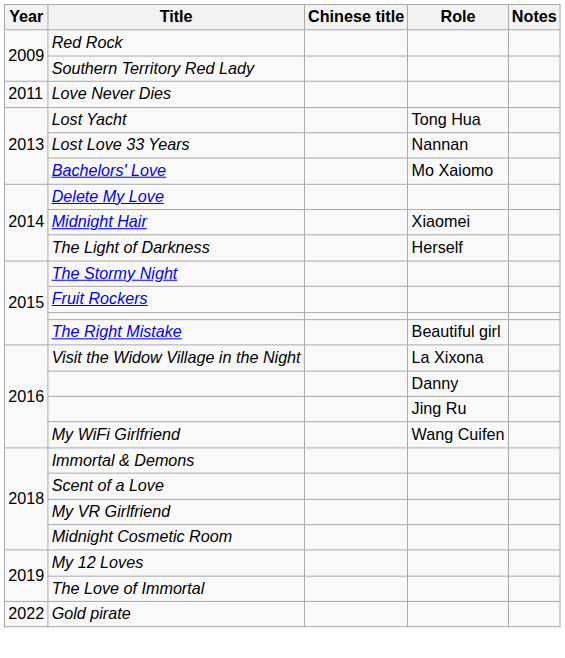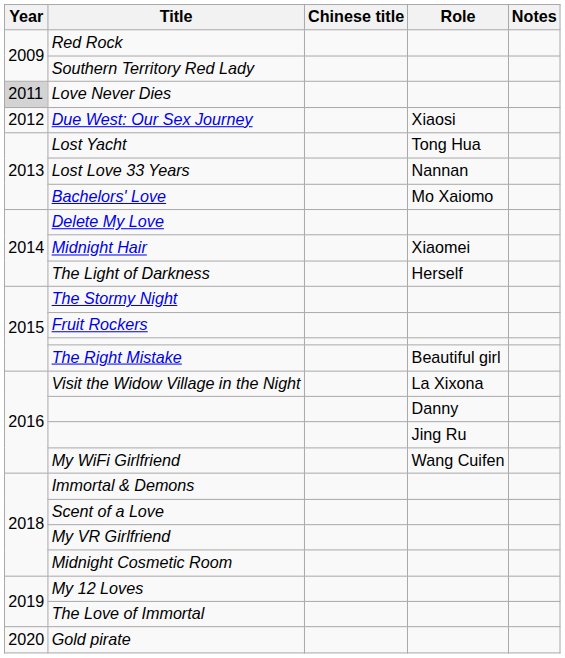 <table class="wikitable sortable">
 <tr>
 <th>Year</th>
 <th>Title</th>
 <th>Chinese title</th>
 <th>Role</th>
 <th>Notes</th>
 </tr>
 <tr>
 <td rowspan="2">2009</td>
 <td><em>Red Rock</em></td>
 <td></td>
 <td></td>
 <td></td>
 </tr>
 <tr>
 <td><em>Southern Territory Red Lady</em></td>
 <td></td>
 <td></td>
 <td></td>
 </tr>
 <tr>
-<td>2011</td>
+<td style="background: lightgrey;">2011</td>
 <td><em>Love Never Dies</em></td>
 <td></td>
 <td></td>
+<td></td>
+</tr>
+<tr>
+<td>2012</td>
+<td><em><a href='#'>Due West: Our Sex Journey</a></em></td>
+<td></td>
+<td>Xiaosi</td>
 <td></td>
 </tr>
 <tr>
 <td rowspan="3">2013</td>
 <td><em>Lost Yacht</em></td>
 <td></td>
 <td>Tong Hua</td>
 <td></td>
 </tr>
 <tr>
 <td><em>Lost Love 33 Years</em></td>
 <td></td>
 <td>Nannan</td>
 <td></td>
 </tr>
 <tr>
 <td><em><a href='#'>Bachelors' Love</a></em></td>
 <td></td>
 <td>Mo Xaiomo</td>
 <td></td>
 </tr>
 <tr>
 <td rowspan="3">2014</td>
 <td><em><a href='#'>Delete My Love</a></em></td>
 <td></td>
 <td></td>
 <td></td>
 </tr>
 <tr>
 <td><em><a href='#'>Midnight Hair</a></em></td>
 <td></td>
 <td>Xiaomei</td>
 <td></td>
 </tr>
 <tr>
 <td><em>The Light of Darkness</em></td>
 <td></td>
 <td>Herself</td>
 <td></td>
 </tr>
 <tr>
 <td rowspan="4">2015</td>
 <td><em><a href='#'>The Stormy Night</a></em></td>
 <td></td>
 <td></td>
 <td></td>
 </tr>
 <tr>
 <td><em><a href='#'>Fruit Rockers</a></em></td>
 <td></td>
 <td></td>
 <td></td>
 </tr>
 <tr>
 <td></td>
 <td></td>
 <td></td>
 <td></td>
 </tr>
 <tr>
 <td><em><a href='#'>The Right Mistake</a></em></td>
 <td></td>
 <td>Beautiful girl</td>
 <td></td>
 </tr>
 <tr>
 <td rowspan=4>2016</td>
 <td><em>Visit the Widow Village in the Night</em></td>
 <td></td>
 <td>La Xixona</td>
 <td></td>
 </tr>
 <tr>
 <td></td>
 <td></td>
 <td>Danny</td>
 <td></td>
 </tr>
 <tr>
 <td></td>
 <td></td>
 <td>Jing Ru</td>
 <td></td>
 </tr>
 <tr>
 <td><em>My WiFi Girlfriend</em></td>
 <td></td>
 <td>Wang Cuifen</td>
 <td></td>
 </tr>
 <tr>
 <td rowspan="4">2018</td>
 <td><em>Immortal & Demons</em></td>
 <td></td>
 <td> </td>
 <td></td>
 </tr>
 <tr>
 <td><em>Scent of a Love</em></td>
 <td></td>
 <td></td>
 <td></td>
 </tr>
 <tr>
 <td><em>My VR Girlfriend</em></td>
 <td></td>
 <td></td>
 <td></td>
 </tr>
 <tr>
 <td><em>Midnight Cosmetic Room</em></td>
 <td></td>
 <td></td>
 <td></td>
 </tr>
 <tr>
 <td rowspan="2">2019</td>
 <td><em>My 12 Loves</em></td>
 <td></td>
 <td></td>
 <td></td>
 </tr>
 <tr>
 <td><em>The Love of Immortal</em></td>
 <td></td>
 <td></td>
 <td></td>
 </tr>
 <tr>
-<td>2022</td>
+<td>2020</td>
 <td><em>Gold pirate</em></td>
 <td>  </td>
 <td></td>
 <td></td>
 </tr>
 </table>
